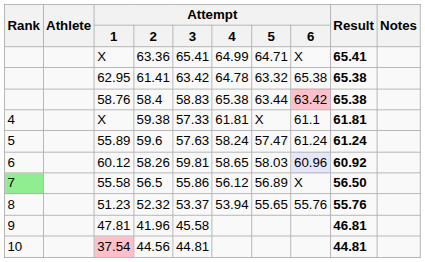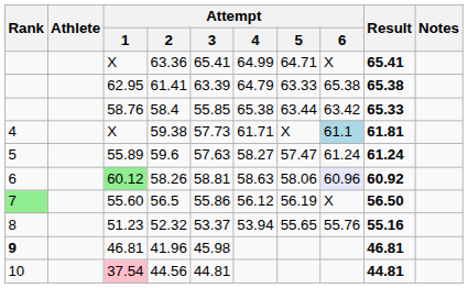 <table class='wikitable'>
 <tr>
 <th rowspan=2>Rank</th>
 <th rowspan=2>Athlete</th>
 <th colspan=6>Attempt</th>
 <th rowspan=2>Result</th>
 <th rowspan=2>Notes</th>
 </tr>
 <tr>
 <th>1</th>
 <th>2</th>
 <th>3</th>
 <th>4</th>
 <th>5</th>
 <th>6</th>
 </tr>
 <tr>
 <td></td>
 <td align=left></td>
 <td>X</td>
 <td>63.36</td>
 <td>65.41</td>
 <td>64.99</td>
 <td>64.71</td>
 <td>X</td>
 <td><strong> 65.41 </strong></td>
 <td></td>
 </tr>
 <tr>
 <td></td>
 <td align=left></td>
 <td>62.95</td>
 <td>61.41</td>
-<td>63.42</td>
-<td>64.78</td>
-<td>63.32</td>
+<td>63.39</td>
+<td>64.79</td>
+<td>63.33</td>
 <td>65.38</td>
 <td><strong> 65.38 </strong></td>
 <td></td>
 </tr>
 <tr>
 <td></td>
 <td align=left></td>
 <td>58.76</td>
 <td>58.4</td>
-<td>58.83</td>
+<td>55.85</td>
 <td>65.38</td>
 <td>63.44</td>
-<td style="background: pink;">63.42</td>
-<td><strong> 65.38 </strong></td>
+<td>63.42</td>
+<td><strong> 65.33 </strong></td>
 <td></td>
 </tr>
 <tr>
 <td>4</td>
 <td align=left></td>
 <td>X</td>
 <td>59.38</td>
-<td>57.33</td>
-<td>61.81</td>
+<td>57.73</td>
+<td>61.71</td>
 <td>X</td>
-<td>61.1</td>
+<td style="background: lightblue;">61.1</td>
 <td><strong> 61.81 </strong></td>
 <td></td>
 </tr>
 <tr>
 <td>5</td>
 <td align=left></td>
 <td>55.89</td>
 <td>59.6</td>
 <td>57.63</td>
-<td>58.24</td>
+<td>58.27</td>
 <td>57.47</td>
 <td>61.24</td>
 <td><strong>  61.24 </strong></td>
 <td></td>
 </tr>
 <tr>
 <td>6</td>
 <td align=left></td>
-<td>60.12</td>
+<td style="background: lightgreen;">60.12</td>
 <td>58.26</td>
-<td>59.81</td>
-<td>58.65</td>
-<td>58.03</td>
+<td>58.81</td>
+<td>58.63</td>
+<td>58.06</td>
 <td style="background: lavender;">60.96</td>
 <td><strong> 60.92 </strong></td>
 <td></td>
 </tr>
 <tr>
 <td style="background: lightgreen;">7</td>
 <td align=left></td>
-<td>55.58</td>
+<td>55.60</td>
 <td>56.5</td>
 <td>55.86</td>
 <td>56.12</td>
-<td>56.89</td>
+<td>56.19</td>
 <td>X</td>
 <td><strong>  56.50 </strong></td>
 <td></td>
 </tr>
 <tr>
 <td>8</td>
 <td align=left></td>
 <td>51.23</td>
 <td>52.32</td>
 <td>53.37</td>
 <td>53.94</td>
 <td>55.65</td>
 <td>55.76</td>
-<td><strong>  55.76 </strong></td>
+<td><strong>  55.16 </strong></td>
 <td></td>
 </tr>
 <tr>
-<td>9</td>
+<td><strong>9</strong></td>
 <td align=left></td>
-<td>47.81</td>
+<td>46.81</td>
 <td>41.96</td>
-<td>45.58</td>
+<td>45.98</td>
 <td></td>
 <td></td>
 <td></td>
 <td><strong> 46.81 </strong></td>
 <td></td>
 </tr>
 <tr>
 <td>10</td>
 <td align=left></td>
 <td style="background: pink;">37.54</td>
 <td>44.56</td>
 <td>44.81</td>
 <td></td>
 <td></td>
 <td></td>
 <td><strong> 44.81 </strong></td>
 <td></td>
 </tr>
 </table>
